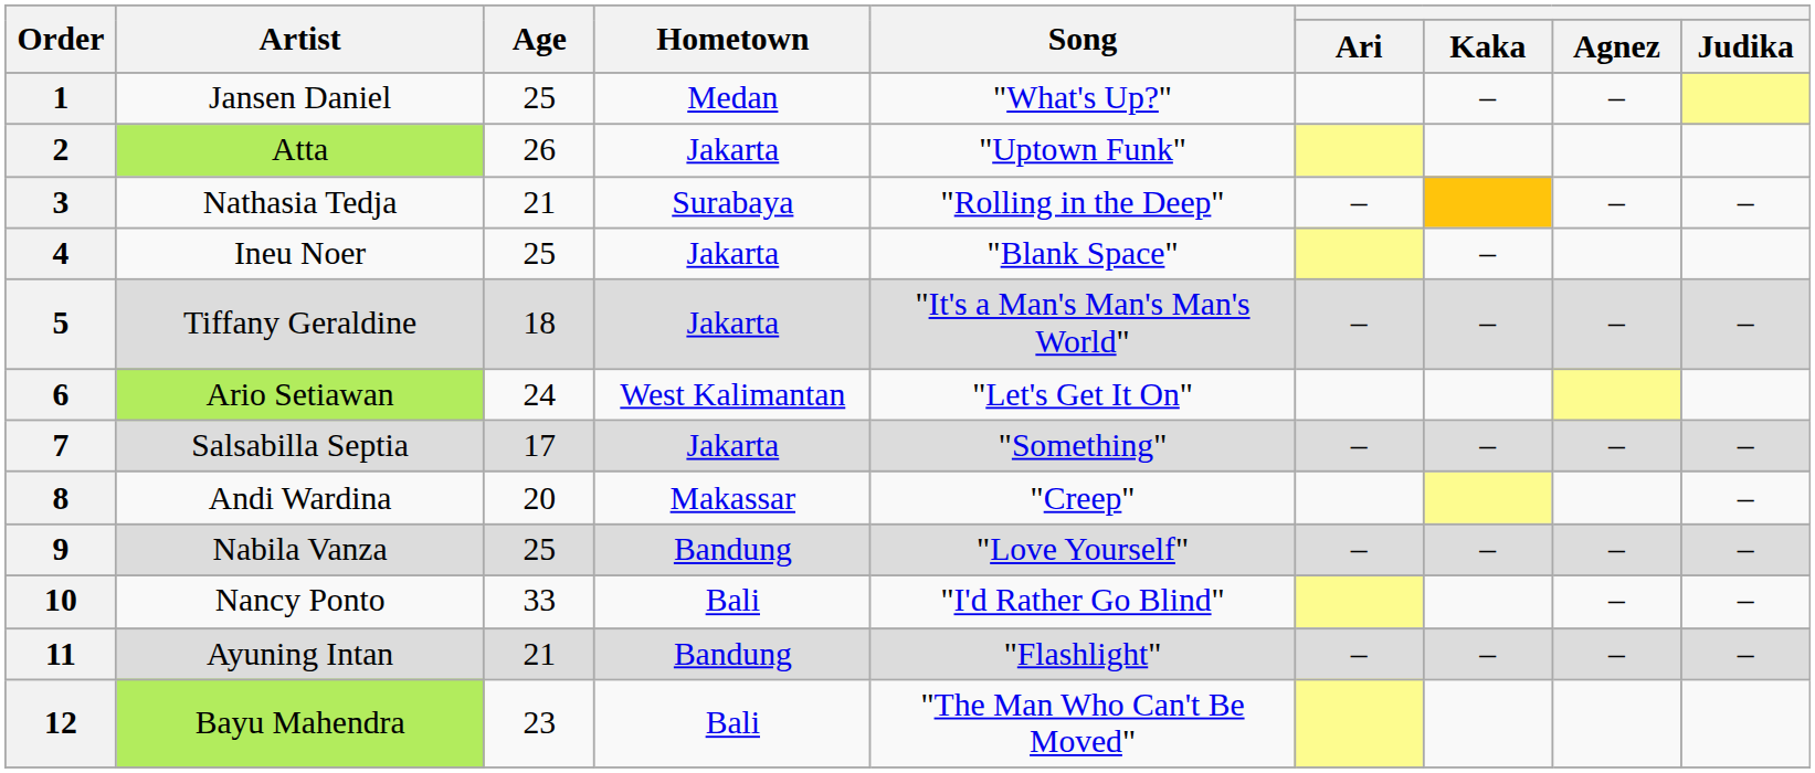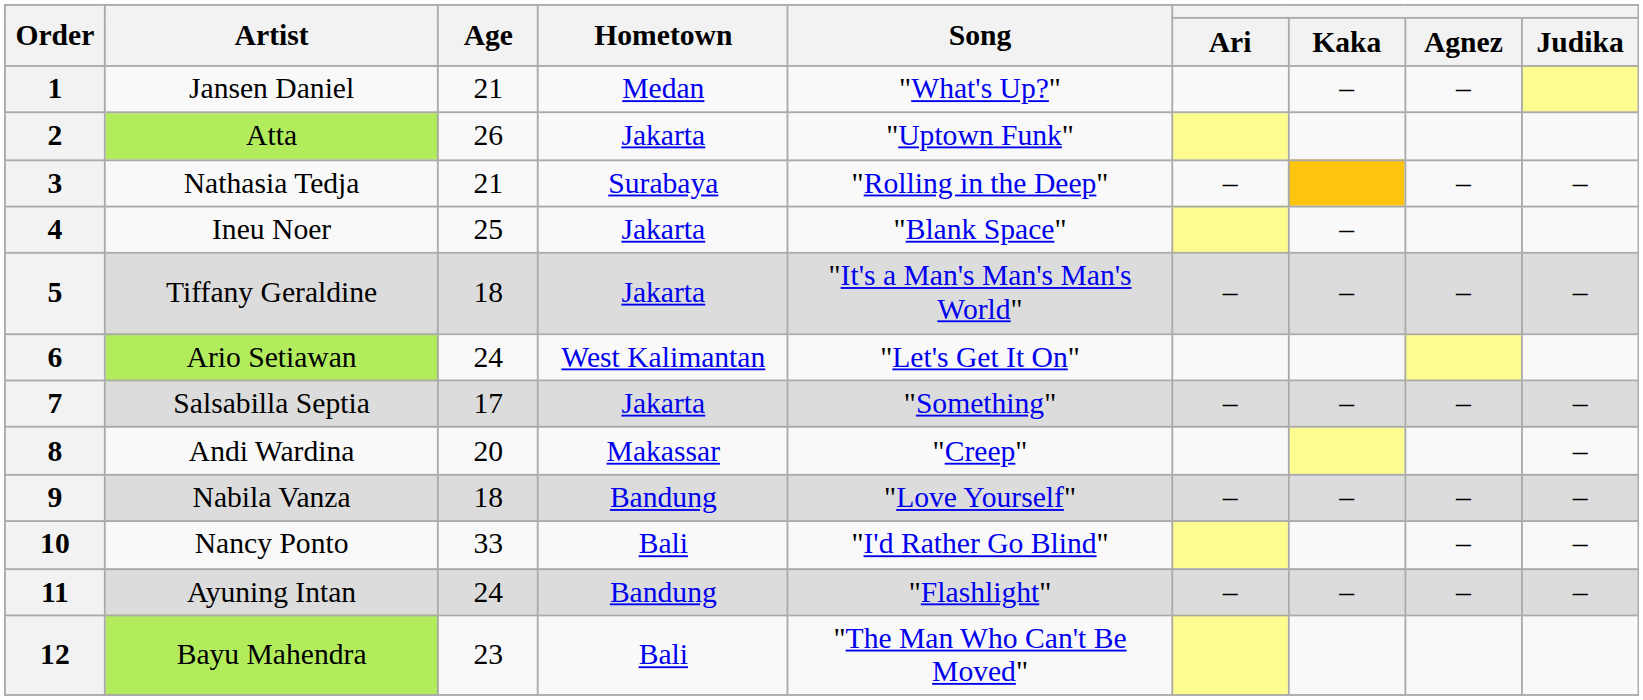 <table class="wikitable" style="text-align:center; width:100%;">
 <tr>
 <th scope="col" rowspan="2" width="06%">Order</th>
 <th scope="col" rowspan="2" width="20%">Artist</th>
 <th scope="col" rowspan="2" width="06%">Age</th>
 <th scope="col" rowspan="2" width="15%">Hometown</th>
 <th scope="col" rowspan="2" width="23%">Song</th>
 <th scope="col" colspan="4" width="28%"></th>
 </tr>
 <tr>
 <th style="width:07%;">Ari</th>
 <th style="width:07%;">Kaka</th>
 <th style="width:07%;">Agnez</th>
 <th style="width:07%;">Judika</th>
 </tr>
 <tr>
 <th>1</th>
 <td>Jansen Daniel</td>
-<td>25</td>
+<td>21</td>
 <td><a href='#'>Medan</a></td>
 <td>"<a href='#'>What's Up?</a>"</td>
 <td><strong></strong></td>
 <td>–</td>
 <td>–</td>
 <td style="background:#fdfc8f;"><strong></strong></td>
 </tr>
 <tr>
 <th>2</th>
 <td style="background:#B2EC5D">Atta</td>
 <td>26</td>
 <td><a href='#'>Jakarta</a></td>
 <td>"<a href='#'>Uptown Funk</a>"</td>
 <td style="background:#fdfc8f;"><strong></strong></td>
 <td><strong></strong></td>
 <td><strong></strong></td>
 <td><strong></strong></td>
 </tr>
 <tr>
 <th>3</th>
 <td>Nathasia Tedja</td>
 <td>21</td>
 <td><a href='#'>Surabaya</a></td>
 <td>"<a href='#'>Rolling in the Deep</a>"</td>
 <td>–</td>
 <td style="background:#FFC40C;"><strong></strong></td>
 <td>–</td>
 <td>–</td>
 </tr>
 <tr>
 <th>4</th>
 <td>Ineu Noer</td>
 <td>25</td>
 <td><a href='#'>Jakarta</a></td>
 <td>"<a href='#'>Blank Space</a>"</td>
 <td style="background:#fdfc8f;"><strong></strong></td>
 <td>–</td>
 <td><strong></strong></td>
 <td><strong></strong></td>
 </tr>
 <tr>
 <th>5</th>
 <td style="background:#DCDCDC;">Tiffany Geraldine</td>
 <td style="background:#DCDCDC;">18</td>
 <td style="background:#DCDCDC;"><a href='#'>Jakarta</a></td>
 <td style="background:#DCDCDC;">"<a href='#'>It's a Man's Man's Man's World</a>"</td>
 <td style="background:#DCDCDC;">–</td>
 <td style="background:#DCDCDC;">–</td>
 <td style="background:#DCDCDC;">–</td>
 <td style="background:#DCDCDC;">–</td>
 </tr>
 <tr>
 <th>6</th>
 <td style="background:#B2EC5D">Ario Setiawan</td>
 <td>24</td>
 <td><a href='#'>West Kalimantan</a></td>
 <td>"<a href='#'>Let's Get It On</a>"</td>
 <td><strong></strong></td>
 <td><strong></strong></td>
 <td style="background:#fdfc8f;"><strong></strong></td>
 <td><strong></strong></td>
 </tr>
 <tr>
 <th>7</th>
 <td style="background:#DCDCDC;">Salsabilla Septia</td>
 <td style="background:#DCDCDC;">17</td>
 <td style="background:#DCDCDC;"><a href='#'>Jakarta</a></td>
 <td style="background:#DCDCDC;">"<a href='#'>Something</a>"</td>
 <td style="background:#DCDCDC;">–</td>
 <td style="background:#DCDCDC;">–</td>
 <td style="background:#DCDCDC;">–</td>
 <td style="background:#DCDCDC;">–</td>
 </tr>
 <tr>
 <th>8</th>
 <td>Andi Wardina</td>
 <td>20</td>
 <td><a href='#'>Makassar</a></td>
 <td>"<a href='#'>Creep</a>"</td>
 <td><strong></strong></td>
 <td style="background:#fdfc8f;"><strong></strong></td>
 <td><strong></strong></td>
 <td>–</td>
 </tr>
 <tr>
 <th>9</th>
 <td style="background:#DCDCDC;">Nabila Vanza</td>
-<td style="background:#DCDCDC;">25</td>
+<td style="background:#DCDCDC;">18</td>
 <td style="background:#DCDCDC;"><a href='#'>Bandung</a></td>
 <td style="background:#DCDCDC;">"<a href='#'>Love Yourself</a>"</td>
 <td style="background:#DCDCDC;">–</td>
 <td style="background:#DCDCDC;">–</td>
 <td style="background:#DCDCDC;">–</td>
 <td style="background:#DCDCDC;">–</td>
 </tr>
 <tr>
 <th>10</th>
 <td>Nancy Ponto</td>
 <td>33</td>
 <td><a href='#'>Bali</a></td>
 <td>"<a href='#'>I'd Rather Go Blind</a>"</td>
 <td style="background:#fdfc8f;"><strong></strong></td>
 <td><strong></strong></td>
 <td>–</td>
 <td>–</td>
 </tr>
 <tr>
 <th>11</th>
 <td style="background:#DCDCDC;">Ayuning Intan</td>
-<td style="background:#DCDCDC;">21</td>
+<td style="background:#DCDCDC;">24</td>
 <td style="background:#DCDCDC;"><a href='#'>Bandung</a></td>
 <td style="background:#DCDCDC;">"<a href='#'>Flashlight</a>"</td>
 <td style="background:#DCDCDC;">–</td>
 <td style="background:#DCDCDC;">–</td>
 <td style="background:#DCDCDC;">–</td>
 <td style="background:#DCDCDC;">–</td>
 </tr>
 <tr>
 <th>12</th>
 <td style="background:#B2EC5D">Bayu Mahendra</td>
 <td>23</td>
 <td><a href='#'>Bali</a></td>
 <td>"<a href='#'>The Man Who Can't Be Moved</a>"</td>
 <td style="background:#fdfc8f;"><strong></strong></td>
 <td><strong></strong></td>
 <td><strong></strong></td>
 <td><strong></strong></td>
 </tr>
 </table>
